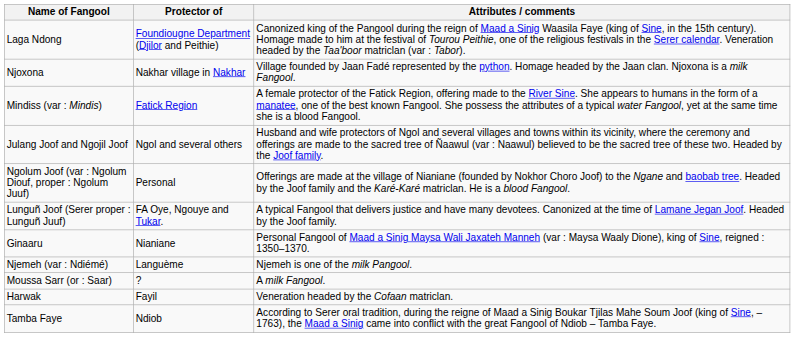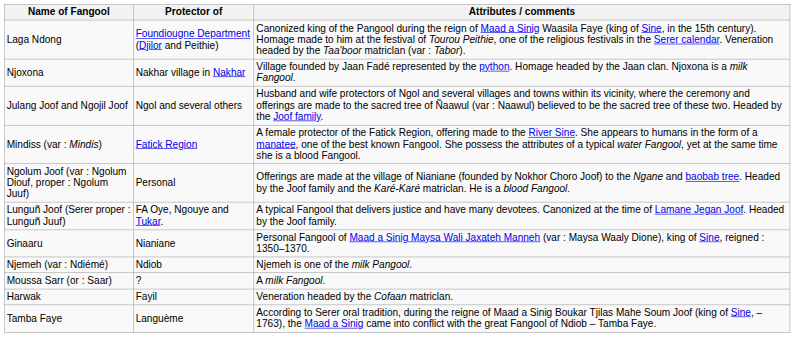 <table class="wikitable">
 <tr>
 <th>Name of Fangool</th>
 <th>Protector of</th>
 <th>Attributes / comments</th>
 </tr>
 <tr>
 <td>Laga Ndong</td>
 <td><a href='#'>Foundiougne Department</a> (<a href='#'>Djilor</a> and Peithie)</td>
 <td>Canonized king of the Pangool during the reign of <a href='#'>Maad a Sinig</a> Waasila Faye (king of <a href='#'>Sine</a>, in the 15th century). Homage made to him at the festival of  <em>Tourou Peithie</em>, one of the religious festivals in the <a href='#'>Serer calendar</a>. Veneration headed by the <em>Taa'boor</em> matriclan (var : <em>Tabor</em>).</td>
 </tr>
 <tr>
 <td>Njoxona</td>
 <td>Nakhar village in <a href='#'>Nakhar</a></td>
 <td>Village founded by Jaan Fadé represented by the <a href='#'>python</a>. Homage headed by the Jaan clan. Njoxona is a <em>milk Fangool</em>.</td>
 </tr>
 <tr>
+<td>Julang Joof and Ngojil Joof</td>
+<td>Ngol and several others</td>
+<td>Husband and wife protectors of Ngol and several villages and towns within its vicinity, where the ceremony and offerings are made to the sacred tree of Ñaawul (var : Naawul) believed to be the sacred tree of these two. Headed by the <a href='#'>Joof family</a>.</td>
+</tr>
+<tr>
 <td>Mindiss (var : <em>Mindis</em>)</td>
 <td><a href='#'>Fatick Region</a></td>
 <td>A female protector of the Fatick Region, offering made to the <a href='#'>River Sine</a>. She appears to humans in the form of a <a href='#'>manatee</a>, one of the best known Fangool. She possess the attributes of a typical <em>water Fangool</em>, yet at the same time she is a blood Fangool.</td>
-</tr>
-<tr>
-<td>Julang Joof and Ngojil Joof</td>
-<td>Ngol and several others</td>
-<td>Husband and wife protectors of Ngol and several villages and towns within its vicinity, where the ceremony and offerings are made to the sacred tree of Ñaawul (var : Naawul) believed to be the sacred tree of these two. Headed by the <a href='#'>Joof family</a>.</td>
 </tr>
 <tr>
 <td>Ngolum Joof (var : Ngolum Diouf, proper : Ngolum Juuf)</td>
 <td>Personal</td>
 <td>Offerings are made at the village of Nianiane (founded by Nokhor Choro Joof) to the <em>Ngane</em> and  <a href='#'>baobab tree</a>. Headed by the Joof family and the <em>Karé-Karé</em> matriclan. He is a <em>blood Fangool</em>.</td>
 </tr>
 <tr>
 <td>Lunguñ Joof  (Serer proper : Lunguñ Juuf)</td>
 <td>FA Oye, Ngouye and <a href='#'>Tukar</a>.</td>
 <td>A typical Fangool that delivers justice and have many devotees. Canonized at the time of <a href='#'>Lamane Jegan Joof</a>. Headed by the Joof family.</td>
 </tr>
 <tr>
 <td>Ginaaru</td>
 <td>Nianiane</td>
 <td>Personal Fangool of <a href='#'>Maad a Sinig Maysa Wali Jaxateh Manneh</a> (var : Maysa Waaly Dione), king of <a href='#'>Sine</a>, reigned : 1350–1370.</td>
 </tr>
 <tr>
 <td>Njemeh (var : Ndiémé)</td>
-<td>Languème</td>
+<td>Ndiob</td>
 <td>Njemeh is one of the <em>milk Pangool</em>.</td>
 </tr>
 <tr>
 <td>Moussa Sarr (or : Saar)</td>
 <td>?</td>
 <td>A <em>milk Fangool</em>.</td>
 </tr>
 <tr>
 <td>Harwak</td>
 <td>Fayil</td>
 <td>Veneration headed by the <em>Cofaan</em> matriclan.</td>
 </tr>
 <tr>
 <td>Tamba Faye</td>
-<td>Ndiob</td>
+<td>Languème</td>
 <td>According to Serer oral tradition, during the reigne of Maad a Sinig Boukar Tjilas Mahe Soum Joof (king of <a href='#'>Sine</a>,  – 1763), the <a href='#'>Maad a Sinig</a> came into conflict with the great Fangool of Ndiob – Tamba Faye.</td>
 </tr>
 </table>
